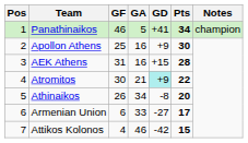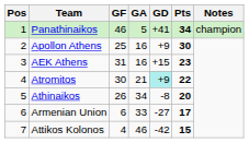 <table class="wikitable" style="text-align: right;">
 <tr>
 <th>Pos</th>
 <th>Team</th>
 <th>GF</th>
 <th>GA</th>
 <th>GD</th>
 <th>Pts</th>
 <th>Notes</th>
 </tr>
 <tr ! style="background:#D0F0C9;">
 <td>1</td>
 <td align="left"><a href='#'>Panathinaikos</a></td>
 <td>46</td>
 <td>5</td>
 <td>+41</td>
 <td><strong>34</strong></td>
 <td align="left" rowspan="1">champion</td>
 </tr>
 <tr>
 <td>2</td>
 <td align="left"><a href='#'>Apollon Athens</a></td>
 <td>25</td>
 <td>16</td>
 <td>+9</td>
 <td><strong>30</strong></td>
 </tr>
 <tr>
 <td>3</td>
 <td align="left"><a href='#'>AEK Athens</a></td>
 <td>31</td>
 <td>16</td>
 <td>+15</td>
-<td><strong>28</strong></td>
+<td><strong>23</strong></td>
 </tr>
 <tr>
 <td>4</td>
 <td align="left"><a href='#'>Atromitos</a></td>
 <td>30</td>
 <td>21</td>
 <td style="background: paleturquoise;">+9</td>
 <td><strong>22</strong></td>
 </tr>
 <tr>
 <td>5</td>
 <td align="left"><a href='#'>Athinaikos</a></td>
 <td>26</td>
 <td>34</td>
 <td>-8</td>
 <td><strong>20</strong></td>
 </tr>
 <tr>
 <td>6</td>
 <td align="left">Armenian Union</td>
 <td>6</td>
 <td>33</td>
 <td>-27</td>
 <td><strong>17</strong></td>
 </tr>
 <tr>
 <td>7</td>
 <td align="left">Attikos Kolonos</td>
 <td>4</td>
 <td>46</td>
 <td>-42</td>
 <td><strong>15</strong></td>
 </tr>
 </table>
